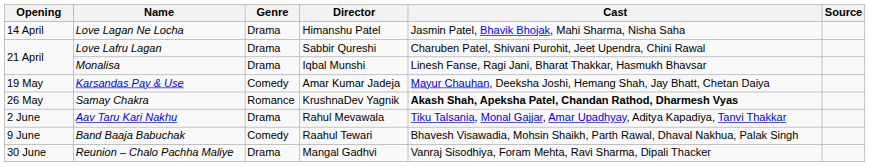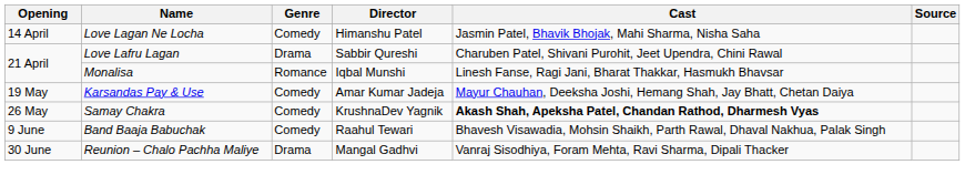 <table class="wikitable sortable">
 <tr>
 <th style="width:8%;">Opening</th>
 <th>Name</th>
 <th>Genre</th>
 <th>Director</th>
 <th>Cast</th>
 <th style="width:2%;">Source</th>
 </tr>
 <tr>
 <td>14 April</td>
 <td><em>Love Lagan Ne Locha</em></td>
-<td>Drama</td>
+<td>Comedy</td>
 <td>Himanshu Patel</td>
 <td>Jasmin Patel, <a href='#'>Bhavik Bhojak</a>, Mahi Sharma, Nisha Saha</td>
 <td></td>
 </tr>
 <tr>
 <td rowspan=2>21 April</td>
 <td><em>Love Lafru Lagan</em></td>
 <td>Drama</td>
 <td>Sabbir Qureshi</td>
 <td>Charuben Patel, Shivani Purohit, Jeet Upendra, Chini Rawal</td>
 <td></td>
 </tr>
 <tr>
 <td><em>Monalisa</em></td>
-<td>Drama</td>
+<td>Romance</td>
 <td>Iqbal Munshi</td>
 <td>Linesh Fanse, Ragi Jani, Bharat Thakkar, Hasmukh Bhavsar</td>
 <td></td>
 </tr>
 <tr>
 <td>19 May</td>
 <td><em><a href='#'>Karsandas Pay & Use</a></em></td>
 <td>Comedy</td>
 <td>Amar Kumar Jadeja</td>
 <td><a href='#'>Mayur Chauhan</a>, Deeksha Joshi, Hemang Shah, Jay Bhatt, Chetan Daiya</td>
 <td></td>
 </tr>
 <tr>
 <td>26 May</td>
 <td><em>Samay Chakra</em></td>
-<td>Romance</td>
+<td>Comedy</td>
 <td>KrushnaDev Yagnik</td>
 <td><strong>Akash Shah, Apeksha Patel, Chandan Rathod, Dharmesh Vyas</strong></td>
-<td></td>
-</tr>
-<tr>
-<td>2 June</td>
-<td><em><a href='#'>Aav Taru Kari Nakhu</a></em></td>
-<td>Drama</td>
-<td>Rahul Mevawala</td>
-<td><a href='#'>Tiku Talsania</a>, <a href='#'>Monal Gajjar</a>, <a href='#'>Amar Upadhyay</a>, Aditya Kapadiya, <a href='#'>Tanvi Thakkar</a></td>
 <td></td>
 </tr>
 <tr>
 <td>9 June</td>
 <td><em>Band Baaja Babuchak</em></td>
 <td>Comedy</td>
 <td>Raahul Tewari</td>
 <td>Bhavesh Visawadia, Mohsin Shaikh, Parth Rawal, Dhaval Nakhua, Palak Singh</td>
 <td></td>
 </tr>
 <tr>
 <td>30 June</td>
 <td><em>Reunion – Chalo Pachha Maliye</em></td>
 <td>Drama</td>
 <td>Mangal Gadhvi</td>
 <td>Vanraj Sisodhiya, Foram Mehta, Ravi Sharma, Dipali Thacker</td>
 <td></td>
 </tr>
 </table>
